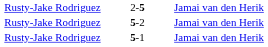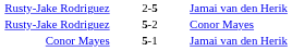 <table style="text-align:center">
 <tr>
 <th width=223></th>
 <th width=100></th>
 <th width=223></th>
 </tr>
 <tr>
 <td align=right><a href='#'>Rusty-Jake Rodriguez</a> </td>
 <td>2-<strong>5</strong></td>
 <td align=left> <a href='#'>Jamai van den Herik</a></td>
 </tr>
 <tr>
 <td align=right><a href='#'>Rusty-Jake Rodriguez</a> </td>
 <td><strong>5</strong>-2</td>
-<td align=left> <a href='#'>Jamai van den Herik</a></td>
+<td align=left> <a href='#'>Conor Mayes</a></td>
 </tr>
 <tr>
-<td align=right><a href='#'>Rusty-Jake Rodriguez</a> </td>
+<td align=right><a href='#'>Conor Mayes</a> </td>
 <td><strong>5</strong>-1</td>
 <td align=left> <a href='#'>Jamai van den Herik</a></td>
 </tr>
 </table>
